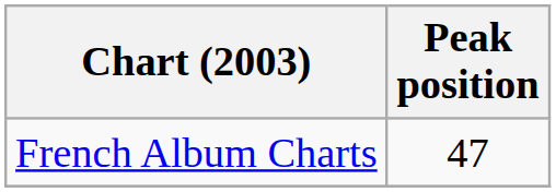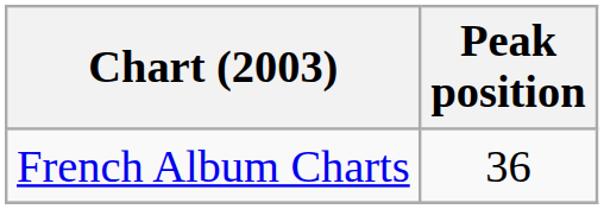 <table class="wikitable sortable">
 <tr>
 <th align="left">Chart (2003)</th>
 <th align="left">Peak<br>position</th>
 </tr>
 <tr>
 <td align="left"><a href='#'>French Album Charts</a></td>
-<td align="center">47</td>
+<td align="center">36</td>
 </tr>
 <tr>
 </tr>
 </table>
